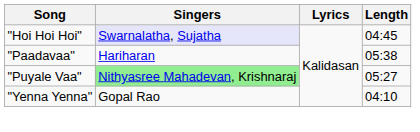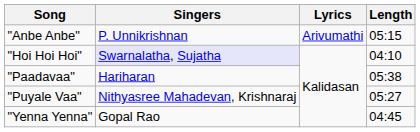 <table class="wikitable" style="font-size: 95%;">
 <tr>
 <th>Song</th>
 <th>Singers</th>
 <th>Lyrics</th>
 <th>Length</th>
 </tr>
 <tr>
+<td>"Anbe Anbe"</td>
+<td><a href='#'>P. Unnikrishnan</a></td>
+<td><a href='#'>Arivumathi</a></td>
+<td>05:15</td>
+</tr>
+<tr>
 <td>"Hoi Hoi Hoi"</td>
 <td style="background: lavender;"><a href='#'>Swarnalatha</a>, <a href='#'>Sujatha</a></td>
 <td rowspan=4>Kalidasan</td>
-<td>04:45</td>
+<td>04:10</td>
 </tr>
 <tr>
 <td>"Paadavaa"</td>
 <td><a href='#'>Hariharan</a></td>
 <td>05:38</td>
 </tr>
 <tr>
 <td>"Puyale Vaa"</td>
-<td style="background: lightgreen;"><a href='#'>Nithyasree Mahadevan</a>, Krishnaraj</td>
+<td><a href='#'>Nithyasree Mahadevan</a>, Krishnaraj</td>
 <td>05:27</td>
 </tr>
 <tr>
 <td>"Yenna Yenna"</td>
 <td>Gopal Rao</td>
-<td>04:10</td>
+<td>04:45</td>
 </tr>
 </table>
